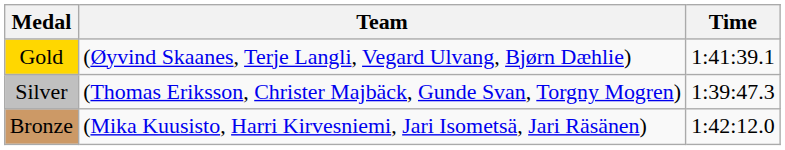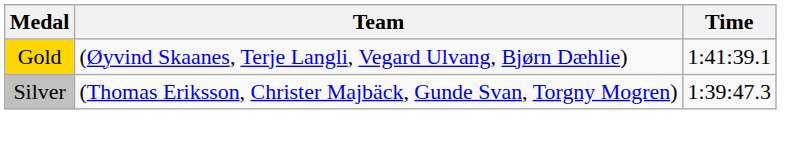 <table class="wikitable">
 <tr>
 <th>Medal</th>
 <th>Team</th>
 <th>Time</th>
 </tr>
 <tr>
 <td style="text-align:center;background-color:gold;">Gold</td>
 <td> (<a href='#'>Øyvind Skaanes</a>, <a href='#'>Terje Langli</a>, <a href='#'>Vegard Ulvang</a>, <a href='#'>Bjørn Dæhlie</a>)</td>
 <td>1:41:39.1</td>
 </tr>
 <tr>
 <td style="text-align:center;background-color:silver;">Silver</td>
 <td> (<a href='#'>Thomas Eriksson</a>, <a href='#'>Christer Majbäck</a>, <a href='#'>Gunde Svan</a>, <a href='#'>Torgny Mogren</a>)</td>
 <td>1:39:47.3</td>
 </tr>
-<tr>
-<td style="text-align:center;background-color:#CC9966;">Bronze</td>
-<td> (<a href='#'>Mika Kuusisto</a>, <a href='#'>Harri Kirvesniemi</a>, <a href='#'>Jari Isometsä</a>, <a href='#'>Jari Räsänen</a>)</td>
-<td>1:42:12.0</td>
-</tr>
 </table>
